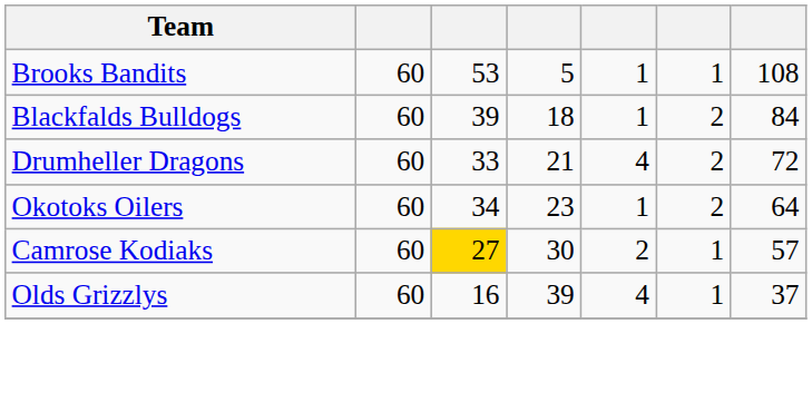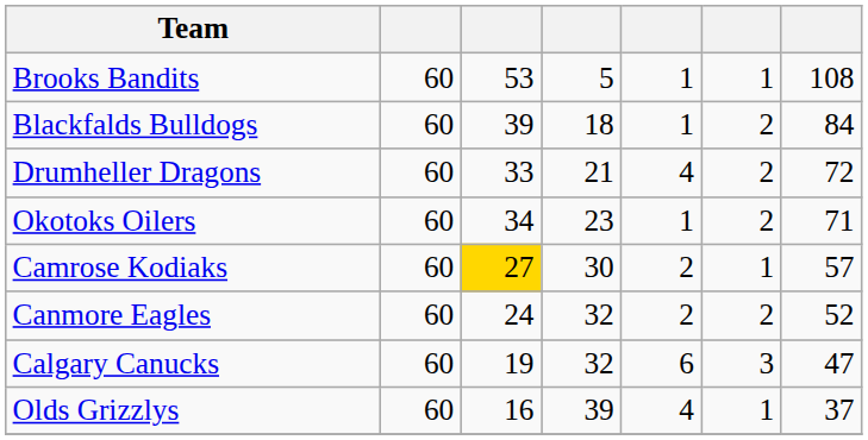 <table class="wikitable sortable" style="text-align:right">
 <tr>
 <th class="sortable" style=width:12em>Team</th>
 <th style=width:2.2em></th>
 <th style=width:2.2em></th>
 <th style=width:2.2em></th>
 <th style=width:2.2em></th>
 <th style=width:2.2em></th>
 <th style=width:2.2em></th>
 </tr>
 <tr>
 <td align=left><a href='#'>Brooks Bandits</a></td>
 <td>60</td>
 <td>53</td>
 <td>5</td>
 <td>1</td>
 <td>1</td>
 <td>108</td>
 </tr>
 <tr>
 <td align=left><a href='#'>Blackfalds Bulldogs</a></td>
 <td>60</td>
 <td>39</td>
 <td>18</td>
 <td>1</td>
 <td>2</td>
 <td>84</td>
 </tr>
 <tr>
 <td align=left><a href='#'>Drumheller Dragons</a></td>
 <td>60</td>
 <td>33</td>
 <td>21</td>
 <td>4</td>
 <td>2</td>
 <td>72</td>
 </tr>
 <tr>
 <td align=left><a href='#'>Okotoks Oilers</a></td>
 <td>60</td>
 <td>34</td>
 <td>23</td>
 <td>1</td>
 <td>2</td>
-<td>64</td>
+<td>71</td>
 </tr>
 <tr>
 <td align=left><a href='#'>Camrose Kodiaks</a></td>
 <td>60</td>
 <td style="background: gold;">27</td>
 <td>30</td>
 <td>2</td>
 <td>1</td>
 <td>57</td>
+</tr>
+<tr>
+<td align=left><a href='#'>Canmore Eagles</a></td>
+<td>60</td>
+<td>24</td>
+<td>32</td>
+<td>2</td>
+<td>2</td>
+<td>52</td>
+</tr>
+<tr>
+<td align=left><a href='#'>Calgary Canucks</a></td>
+<td>60</td>
+<td>19</td>
+<td>32</td>
+<td>6</td>
+<td>3</td>
+<td>47</td>
 </tr>
 <tr>
 <td align=left><a href='#'>Olds Grizzlys</a></td>
 <td>60</td>
 <td>16</td>
 <td>39</td>
 <td>4</td>
 <td>1</td>
 <td>37</td>
 </tr>
 <tr>
 </tr>
 </table>
